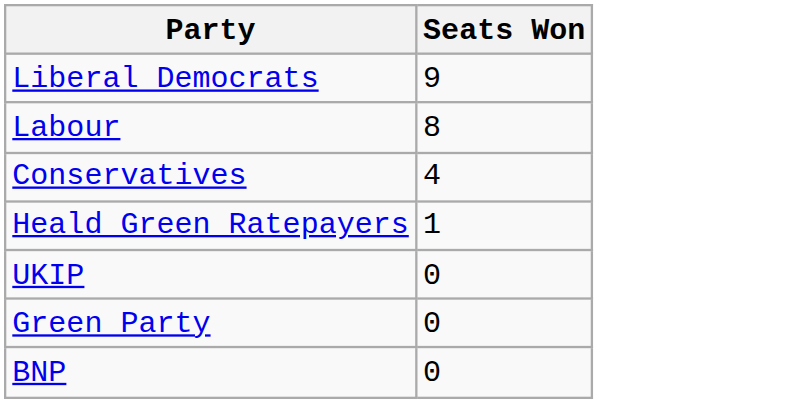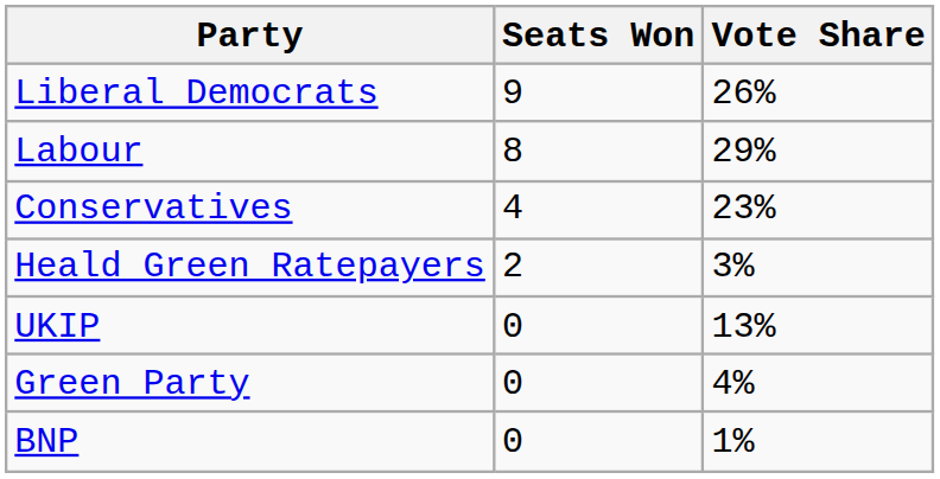 <table class="wikitable sortable">
 <tr>
 <th>Party</th>
 <th>Seats Won</th>
+<th>Vote Share</th>
 </tr>
 <tr>
 <td><a href='#'>Liberal Democrats</a></td>
 <td>9</td>
+<td>26%</td>
 </tr>
 <tr>
 <td><a href='#'>Labour</a></td>
 <td>8</td>
+<td>29%</td>
 </tr>
 <tr>
 <td><a href='#'>Conservatives</a></td>
 <td>4</td>
+<td>23%</td>
 </tr>
 <tr>
 <td><a href='#'>Heald Green Ratepayers</a></td>
-<td>1</td>
+<td>2</td>
+<td>3%</td>
 </tr>
 <tr>
 <td><a href='#'>UKIP</a></td>
 <td>0</td>
+<td>13%</td>
 </tr>
 <tr>
 <td><a href='#'>Green Party</a></td>
 <td>0</td>
+<td>4%</td>
 </tr>
 <tr>
 <td><a href='#'>BNP</a></td>
 <td>0</td>
+<td>1%</td>
 </tr>
 </table>
